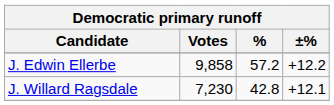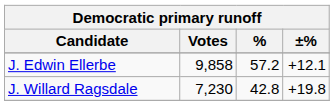 <table class="wikitable" align="left" style="margin: 1em 1em 1em 0; font-size: 95%;">
 <tr>
 <th colspan="4">Democratic primary runoff</th>
 </tr>
 <tr>
 <th colspan="1" style="width: 170px">Candidate</th>
 <th style="width: 50px">Votes</th>
 <th style="width: 40px">%</th>
 <th style="width: 40px">±%</th>
 </tr>
 <tr>
 </tr>
 <tr>
 <td><a href='#'>J. Edwin Ellerbe</a></td>
 <td align="right">9,858</td>
 <td align="right">57.2</td>
-<td align="right">+12.2</td>
+<td align="right">+12.1</td>
 </tr>
 <tr>
 <td><a href='#'>J. Willard Ragsdale</a></td>
 <td align="right">7,230</td>
 <td align="right">42.8</td>
-<td align="right">+12.1</td>
+<td align="right">+19.8</td>
 </tr>
 <tr>
 </tr>
 </table>
